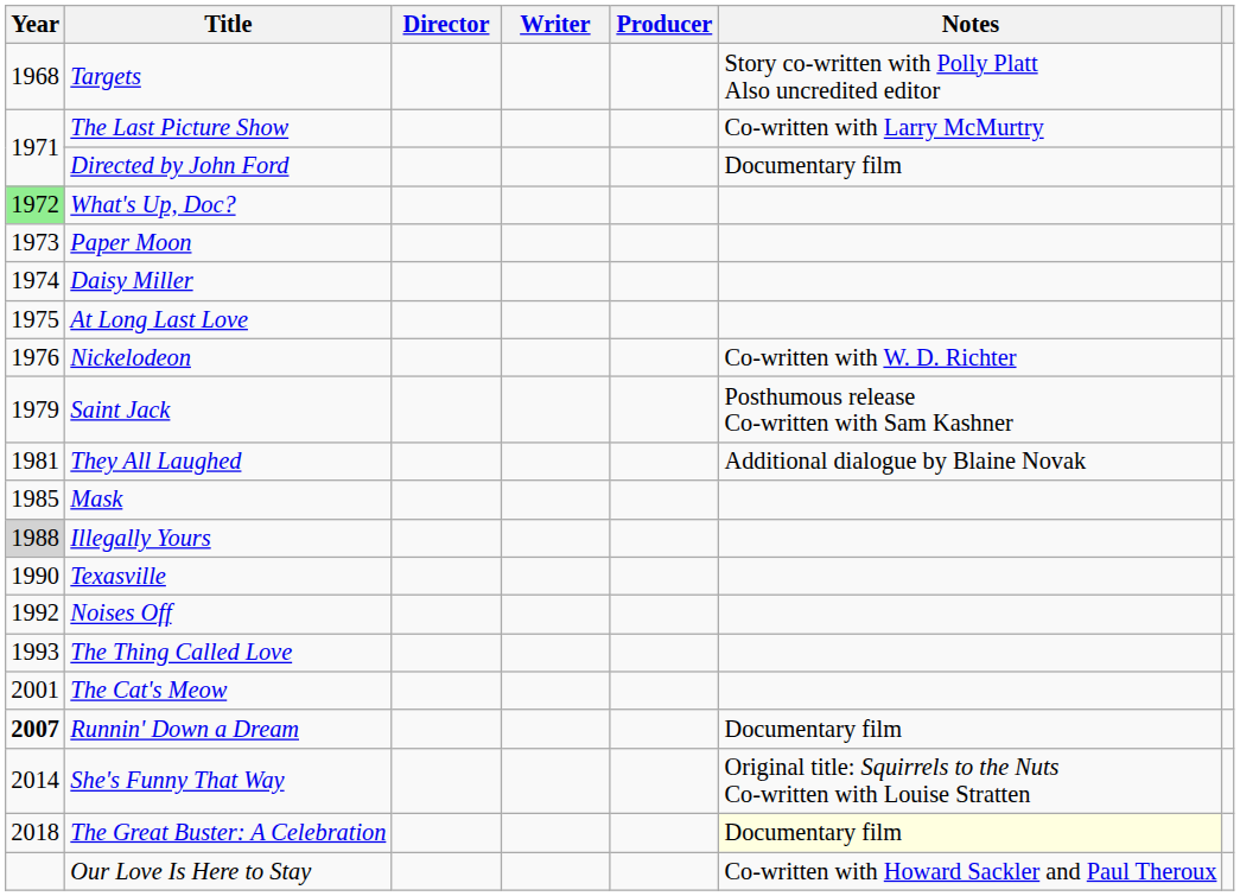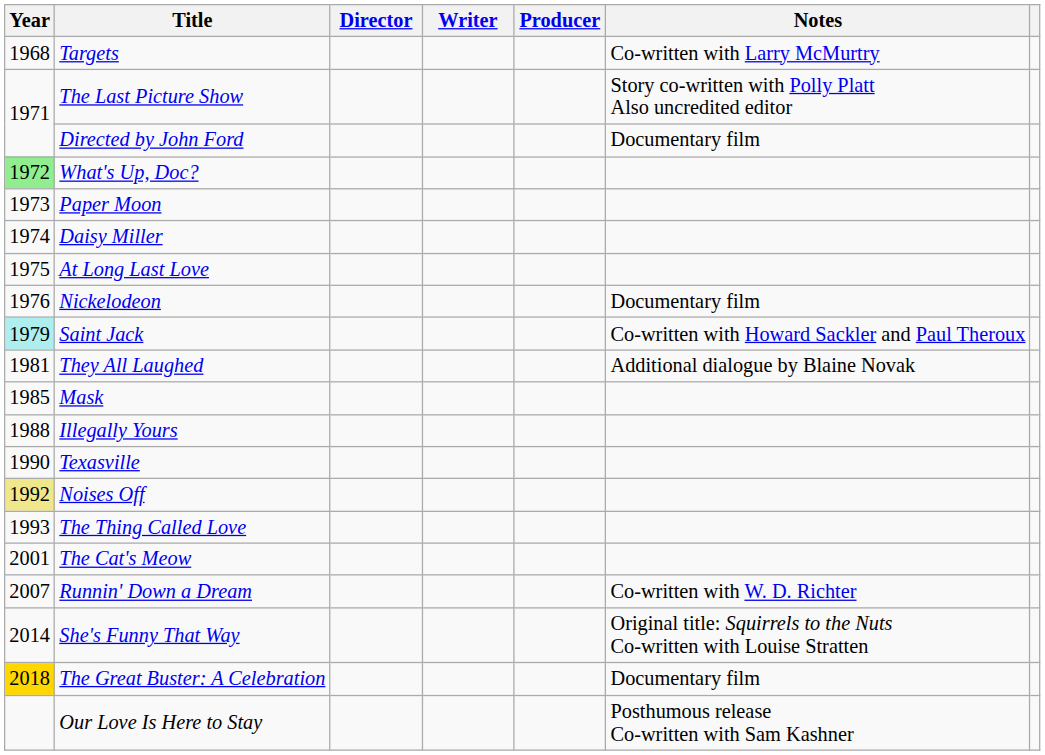 <table class="wikitable">
 <tr>
 <th scope="col">Year</th>
 <th scope="col">Title</th>
 <th scope="col" width="65"><a href='#'>Director</a></th>
 <th scope="col" width="65"><a href='#'>Writer</a></th>
 <th scope="col" width="65"><a href='#'>Producer</a></th>
 <th scope="col">Notes</th>
 <th></th>
 </tr>
 <tr>
 <td>1968</td>
 <td><em><a href='#'>Targets</a></em></td>
 <td></td>
 <td></td>
 <td></td>
-<td>Story co-written with <a href='#'>Polly Platt</a><br>Also uncredited editor</td>
+<td>Co-written with <a href='#'>Larry McMurtry</a></td>
 <td></td>
 </tr>
 <tr>
 <td rowspan="2">1971</td>
 <td><em><a href='#'>The Last Picture Show</a></em></td>
 <td></td>
 <td></td>
 <td></td>
-<td>Co-written with <a href='#'>Larry McMurtry</a></td>
+<td>Story co-written with <a href='#'>Polly Platt</a><br>Also uncredited editor</td>
 <td></td>
 </tr>
 <tr>
 <td><em><a href='#'>Directed by John Ford</a></em></td>
 <td></td>
 <td></td>
 <td></td>
 <td>Documentary film</td>
 <td></td>
 </tr>
 <tr>
 <td style="background: lightgreen;">1972</td>
 <td><em><a href='#'>What's Up, Doc?</a></em></td>
 <td></td>
 <td></td>
 <td></td>
 <td></td>
 <td></td>
 </tr>
 <tr>
 <td>1973</td>
 <td><em><a href='#'>Paper Moon</a></em></td>
 <td></td>
 <td></td>
 <td></td>
 <td></td>
 <td></td>
 </tr>
 <tr>
 <td>1974</td>
 <td><em><a href='#'>Daisy Miller</a></em></td>
 <td></td>
 <td></td>
 <td></td>
 <td></td>
 <td></td>
 </tr>
 <tr>
 <td>1975</td>
 <td><em><a href='#'>At Long Last Love</a></em></td>
 <td></td>
 <td></td>
 <td></td>
 <td></td>
 <td></td>
 </tr>
 <tr>
 <td>1976</td>
 <td><em><a href='#'>Nickelodeon</a></em></td>
 <td></td>
 <td></td>
 <td></td>
-<td>Co-written with <a href='#'>W. D. Richter</a></td>
+<td>Documentary film</td>
 <td></td>
 </tr>
 <tr>
-<td>1979</td>
+<td style="background: paleturquoise;">1979</td>
 <td><em><a href='#'>Saint Jack</a></em></td>
 <td></td>
 <td></td>
 <td></td>
-<td>Posthumous release<br>Co-written with Sam Kashner</td>
+<td>Co-written with <a href='#'>Howard Sackler</a> and <a href='#'>Paul Theroux</a></td>
 <td></td>
 </tr>
 <tr>
 <td>1981</td>
 <td><em><a href='#'>They All Laughed</a></em></td>
 <td></td>
 <td></td>
 <td></td>
 <td>Additional dialogue by Blaine Novak</td>
 <td></td>
 </tr>
 <tr>
 <td>1985</td>
 <td><em><a href='#'>Mask</a></em></td>
 <td></td>
 <td></td>
 <td></td>
 <td></td>
 <td></td>
 </tr>
 <tr>
-<td style="background: lightgrey;">1988</td>
+<td>1988</td>
 <td><em><a href='#'>Illegally Yours</a></em></td>
 <td></td>
 <td></td>
 <td></td>
 <td></td>
 <td></td>
 </tr>
 <tr>
 <td>1990</td>
 <td><em><a href='#'>Texasville</a></em></td>
 <td></td>
 <td></td>
 <td></td>
 <td></td>
 <td></td>
 </tr>
 <tr>
-<td>1992</td>
+<td style="background: khaki;">1992</td>
 <td><em><a href='#'>Noises Off</a></em></td>
 <td></td>
 <td></td>
 <td></td>
 <td></td>
 <td></td>
 </tr>
 <tr>
 <td>1993</td>
 <td><em><a href='#'>The Thing Called Love</a></em></td>
 <td></td>
 <td></td>
 <td></td>
 <td></td>
 <td></td>
 </tr>
 <tr>
 <td>2001</td>
 <td><em><a href='#'>The Cat's Meow</a></em></td>
 <td></td>
 <td></td>
 <td></td>
 <td></td>
 <td></td>
 </tr>
 <tr>
-<td><strong>2007</strong></td>
+<td>2007</td>
 <td><em><a href='#'>Runnin' Down a Dream</a></em></td>
 <td></td>
 <td></td>
 <td></td>
-<td>Documentary film</td>
+<td>Co-written with <a href='#'>W. D. Richter</a></td>
 <td></td>
 </tr>
 <tr>
 <td>2014</td>
 <td><em><a href='#'>She's Funny That Way</a></em></td>
 <td></td>
 <td></td>
 <td></td>
 <td>Original title: <em>Squirrels to the Nuts</em><br>Co-written with Louise Stratten</td>
 <td></td>
 </tr>
 <tr>
-<td>2018</td>
+<td style="background: gold;">2018</td>
 <td><em><a href='#'>The Great Buster: A Celebration</a></em></td>
 <td></td>
 <td></td>
 <td></td>
-<td style="background: lightyellow;">Documentary film</td>
+<td>Documentary film</td>
 <td></td>
 </tr>
 <tr>
 <td></td>
 <td><em>Our Love Is Here to Stay</em></td>
 <td></td>
 <td></td>
 <td></td>
-<td>Co-written with <a href='#'>Howard Sackler</a> and <a href='#'>Paul Theroux</a></td>
+<td>Posthumous release<br>Co-written with Sam Kashner</td>
 <td></td>
 </tr>
 </table>
